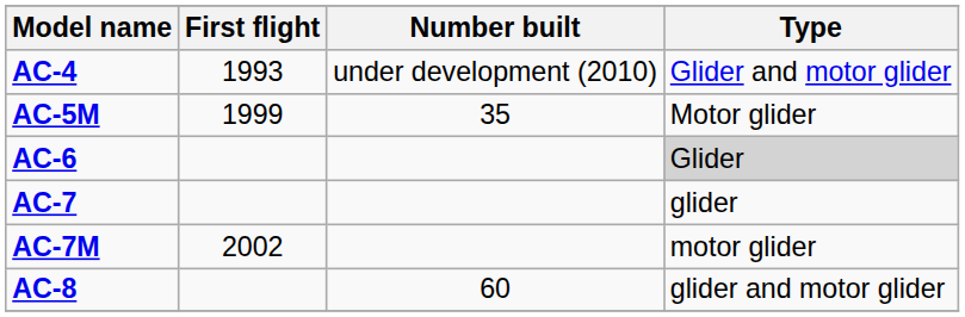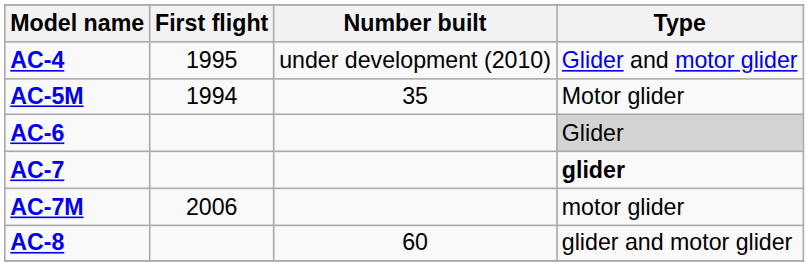 <table class="wikitable" align=center style="font-size:90%;">
 <tr>
 </tr>
 <tr bgcolor="#efefef">
 <th>Model name</th>
 <th>First flight</th>
 <th>Number built</th>
 <th>Type</th>
 </tr>
 <tr>
 <td align=left><strong><a href='#'>AC-4</a></strong></td>
-<td align=center>1993</td>
+<td align=center>1995</td>
 <td align=center>under development (2010)</td>
 <td align=left><a href='#'>Glider</a> and <a href='#'>motor glider</a></td>
 </tr>
 <tr>
 <td align=left><strong><a href='#'>AC-5M</a></strong></td>
-<td align=center>1999</td>
+<td align=center>1994</td>
 <td align=center>35</td>
 <td align=left>Motor glider</td>
 </tr>
 <tr>
 <td align=left><strong><a href='#'>AC-6</a></strong></td>
 <td align=center></td>
 <td align=center></td>
 <td align=left style="background: lightgrey;">Glider</td>
 </tr>
 <tr>
 <td align=left><strong><a href='#'>AC-7</a></strong></td>
 <td align=center></td>
 <td align=center></td>
-<td align=left>glider</td>
+<td align=left><strong>glider</strong></td>
 </tr>
 <tr>
 <td align=left><strong><a href='#'>AC-7M</a></strong></td>
-<td align=center>2002</td>
+<td align=center>2006</td>
 <td align=center></td>
 <td align=left>motor glider</td>
 </tr>
 <tr>
 <td align=left><strong><a href='#'>AC-8</a></strong></td>
 <td align=center></td>
 <td align=center>60</td>
 <td align=left>glider and motor glider</td>
 </tr>
 <tr>
 </tr>
 </table>
